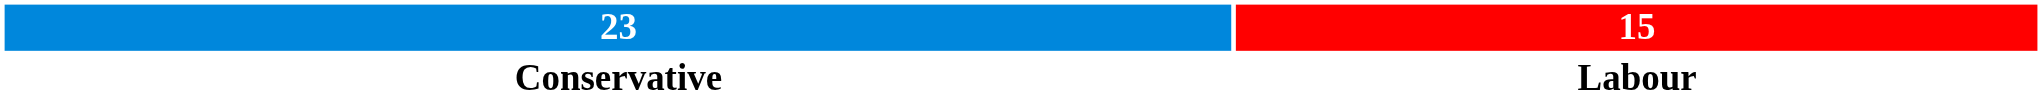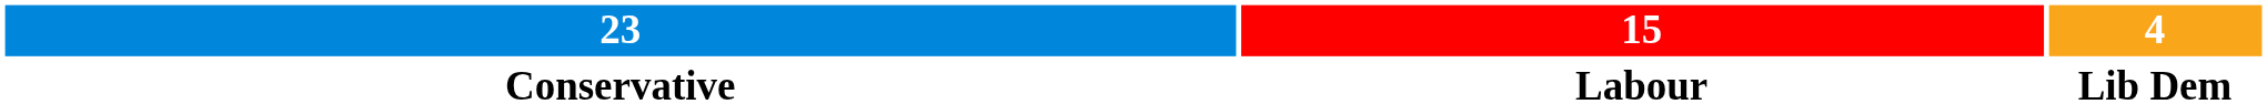 <table style="width:100%; text-align:center;">
 <tr style="color:white;">
 <td style="background:#0087DC; width:54.76%;"><strong>23</strong></td>
 <td style="background:red; width:35.71%;"><strong>15</strong></td>
+<td style="background:#FAA61A; width:9.53%;"><strong>4</strong></td>
 </tr>
 <tr>
 <td><span><strong>Conservative</strong></span></td>
 <td><span><strong>Labour</strong></span></td>
+<td><span><strong>Lib Dem</strong></span></td>
 </tr>
 </table>
